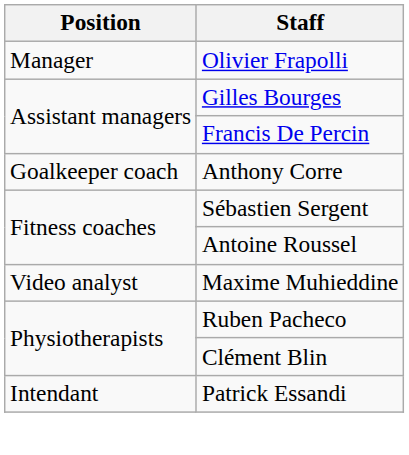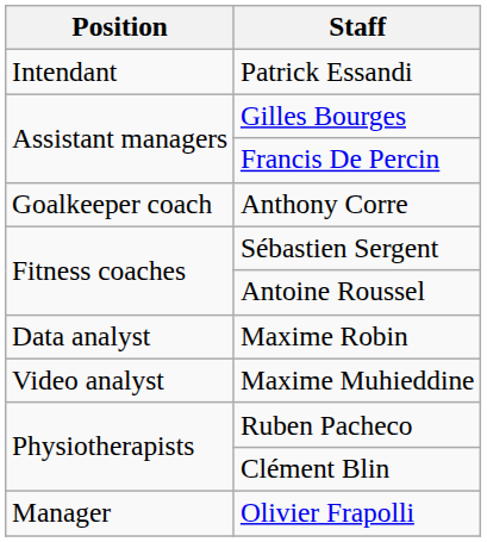 <table class="wikitable">
 <tr>
 <th>Position</th>
 <th>Staff</th>
 </tr>
 <tr>
-<td>Manager</td>
-<td> <a href='#'>Olivier Frapolli</a></td>
+<td>Intendant</td>
+<td> Patrick Essandi</td>
 </tr>
 <tr>
 <td rowspan="2">Assistant managers</td>
 <td> <a href='#'>Gilles Bourges</a></td>
 </tr>
 <tr>
 <td> <a href='#'>Francis De Percin</a></td>
 </tr>
 <tr>
 <td>Goalkeeper coach</td>
 <td> Anthony Corre</td>
 </tr>
 <tr>
 <td rowspan="2">Fitness coaches</td>
 <td> Sébastien Sergent</td>
 </tr>
 <tr>
 <td> Antoine Roussel</td>
 </tr>
 <tr>
+<td>Data analyst</td>
+<td> Maxime Robin</td>
+</tr>
+<tr>
 <td>Video analyst</td>
 <td> Maxime Muhieddine</td>
 </tr>
 <tr>
 <td rowspan="2">Physiotherapists</td>
 <td> Ruben Pacheco</td>
 </tr>
 <tr>
 <td> Clément Blin</td>
 </tr>
 <tr>
-<td>Intendant</td>
-<td> Patrick Essandi</td>
+<td>Manager</td>
+<td> <a href='#'>Olivier Frapolli</a></td>
 </tr>
 </table>
